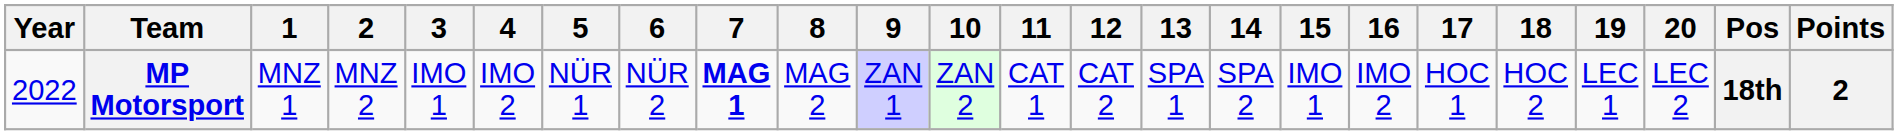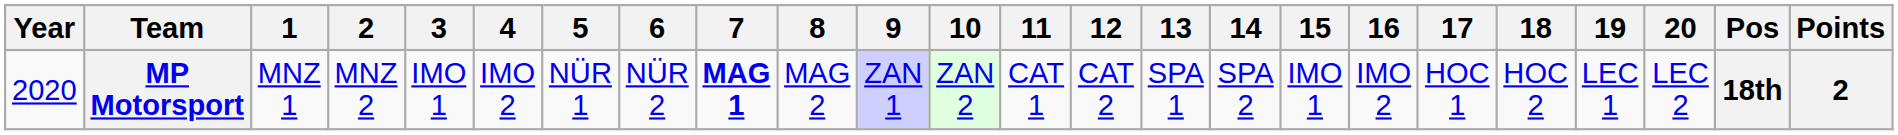 <table class="wikitable" style="text-align:center; font-size:85%;">
 <tr>
 <th>Year</th>
 <th>Team</th>
 <th>1</th>
 <th>2</th>
 <th>3</th>
 <th>4</th>
 <th>5</th>
 <th>6</th>
 <th>7</th>
 <th>8</th>
 <th>9</th>
 <th>10</th>
 <th>11</th>
 <th>12</th>
 <th>13</th>
 <th>14</th>
 <th>15</th>
 <th>16</th>
 <th>17</th>
 <th>18</th>
 <th>19</th>
 <th>20</th>
 <th>Pos</th>
 <th>Points</th>
 </tr>
 <tr>
-<td><a href='#'>2022</a></td>
+<td><a href='#'>2020</a></td>
 <th><a href='#'>MP Motorsport</a></th>
 <td><a href='#'>MNZ<br>1</a></td>
 <td><a href='#'>MNZ<br>2</a></td>
 <td><a href='#'>IMO<br>1</a></td>
 <td><a href='#'>IMO<br>2</a></td>
 <td><a href='#'>NÜR<br>1</a></td>
 <td><a href='#'>NÜR<br>2</a></td>
 <td><strong><a href='#'>MAG<br>1</a></strong></td>
 <td><a href='#'>MAG<br>2</a></td>
 <td style="background:#CFCFFF;"><a href='#'>ZAN<br>1</a><br></td>
 <td style="background:#DFFFDF;"><a href='#'>ZAN<br>2</a><br></td>
 <td><a href='#'>CAT<br>1</a></td>
 <td><a href='#'>CAT<br>2</a></td>
 <td><a href='#'>SPA<br>1</a></td>
 <td><a href='#'>SPA<br>2</a></td>
 <td><a href='#'>IMO<br>1</a></td>
 <td><a href='#'>IMO<br>2</a></td>
 <td><a href='#'>HOC<br>1</a></td>
 <td><a href='#'>HOC<br>2</a></td>
 <td><a href='#'>LEC<br>1</a></td>
 <td><a href='#'>LEC<br>2</a></td>
 <th>18th</th>
 <th>2</th>
 </tr>
 </table>
